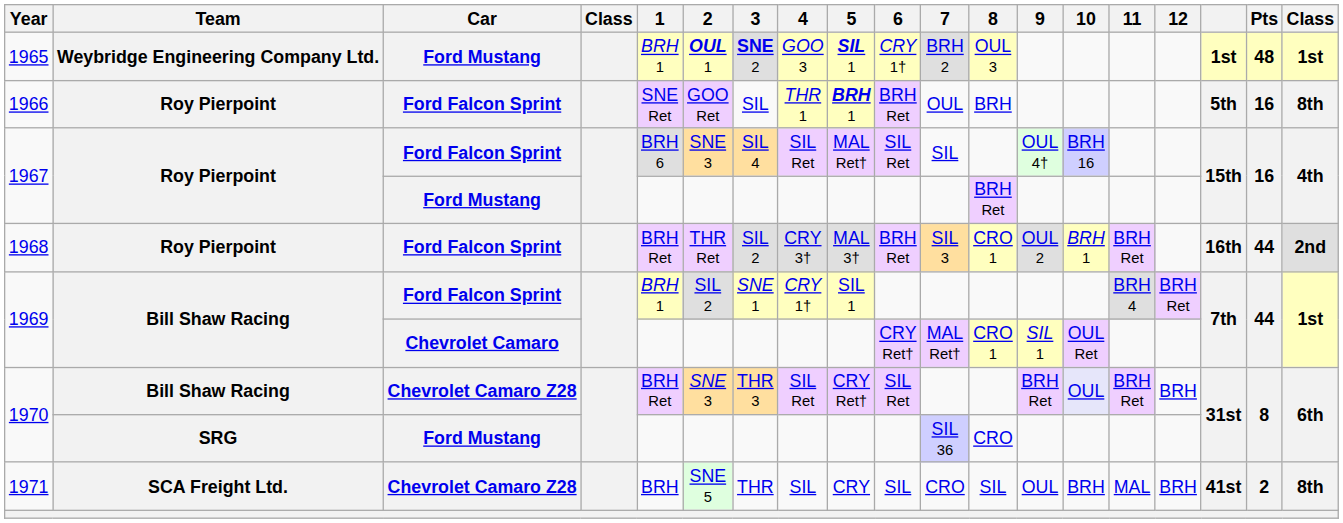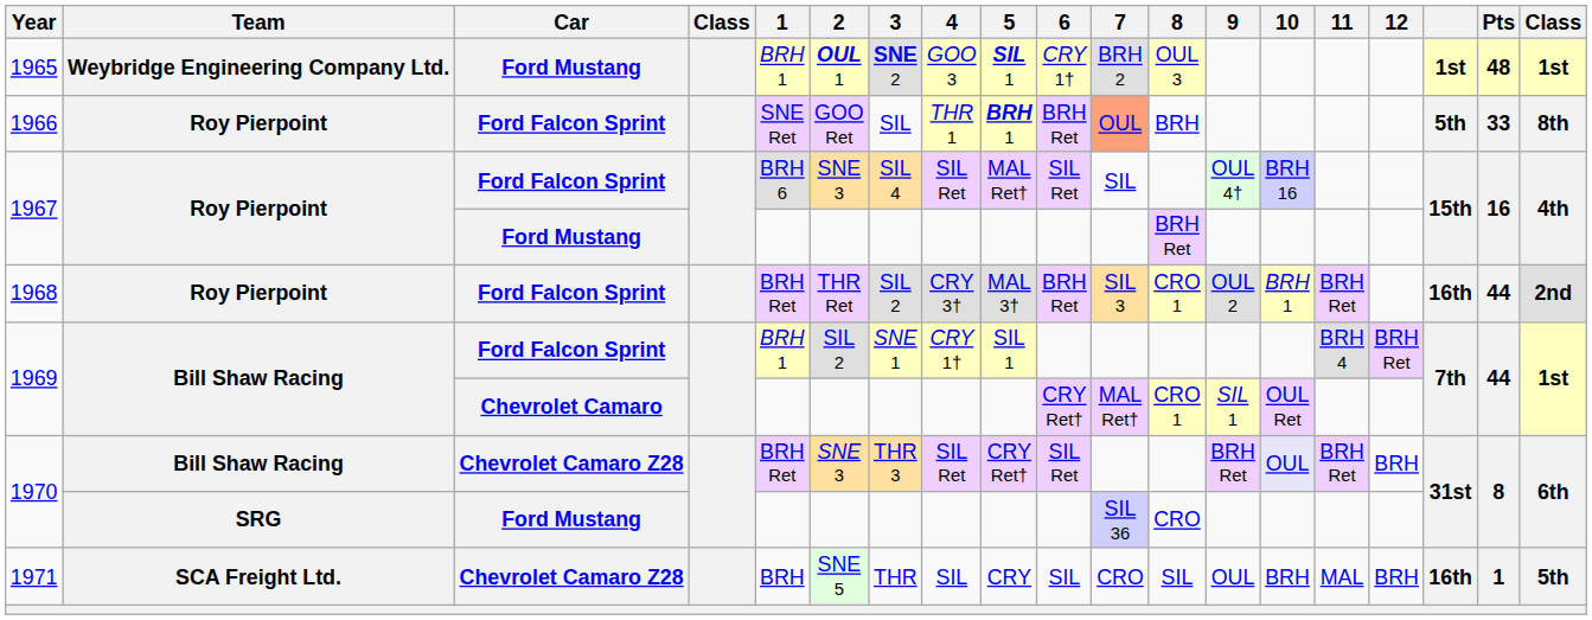 <table class="wikitable" style="text-align:center; font-size:85%">
 <tr>
 <th>Year</th>
 <th>Team</th>
 <th>Car</th>
 <th>Class</th>
 <th>1</th>
 <th>2</th>
 <th>3</th>
 <th>4</th>
 <th>5</th>
 <th>6</th>
 <th>7</th>
 <th>8</th>
 <th>9</th>
 <th>10</th>
 <th>11</th>
 <th>12</th>
 <th></th>
 <th>Pts</th>
 <th>Class</th>
 </tr>
 <tr>
 <td><a href='#'>1965</a></td>
 <th>Weybridge Engineering Company Ltd.</th>
 <th><a href='#'>Ford Mustang</a></th>
 <th><span></span></th>
 <td style="background:#FFFFBF;"><em><a href='#'>BRH</a></em><br><small>1</small></td>
 <td style="background:#FFFFBF;"><strong><em><a href='#'>OUL</a></em></strong><br><small>1</small></td>
 <td style="background:#DFDFDF;"><strong><a href='#'>SNE</a></strong><br><small>2</small></td>
 <td style="background:#FFFFBF;"><em><a href='#'>GOO</a></em><br><small>3</small></td>
 <td style="background:#FFFFBF;"><strong><em><a href='#'>SIL</a></em></strong><br><small>1</small></td>
 <td style="background:#FFFFBF;"><em><a href='#'>CRY</a></em><br><small>1†</small></td>
 <td style="background:#DFDFDF;"><a href='#'>BRH</a><br><small>2</small></td>
 <td style="background:#FFFFBF;"><a href='#'>OUL</a><br><small>3</small></td>
 <td></td>
 <td></td>
 <td></td>
 <td></td>
 <td style="background:#FFFFBF;"><strong>1st</strong></td>
 <td style="background:#FFFFBF;"><strong>48</strong></td>
 <td style="background:#FFFFBF;"><strong>1st</strong></td>
 </tr>
 <tr>
 <td><a href='#'>1966</a></td>
 <th>Roy Pierpoint</th>
 <th><a href='#'>Ford Falcon Sprint</a></th>
 <th><span></span></th>
 <td style="background:#EFCFFF;"><a href='#'>SNE</a><br><small>Ret</small></td>
 <td style="background:#EFCFFF;"><a href='#'>GOO</a><br><small>Ret</small></td>
 <td><a href='#'>SIL</a></td>
 <td style="background:#FFFFBF;"><em><a href='#'>THR</a></em><br><small>1</small></td>
 <td style="background:#FFFFBF;"><strong><em><a href='#'>BRH</a></em></strong><br><small>1</small></td>
 <td style="background:#EFCFFF;"><a href='#'>BRH</a><br><small>Ret</small></td>
-<td><a href='#'>OUL</a></td>
+<td style="background: lightsalmon;"><a href='#'>OUL</a></td>
 <td><a href='#'>BRH</a></td>
 <td></td>
 <td></td>
 <td></td>
 <td></td>
 <th>5th</th>
-<th>16</th>
+<th>33</th>
 <th>8th</th>
 </tr>
 <tr>
 <td rowspan=2><a href='#'>1967</a></td>
 <th rowspan=2>Roy Pierpoint</th>
 <th><a href='#'>Ford Falcon Sprint</a></th>
 <th rowspan=2><span></span></th>
 <td style="background:#DFDFDF;"><a href='#'>BRH</a><br><small>6</small></td>
 <td style="background:#FFDF9F;"><a href='#'>SNE</a><br><small>3</small></td>
 <td style="background:#FFDF9F;"><a href='#'>SIL</a><br><small>4</small></td>
 <td style="background:#EFCFFF;"><a href='#'>SIL</a><br><small>Ret</small></td>
 <td style="background:#EFCFFF;"><a href='#'>MAL</a><br><small>Ret†</small></td>
 <td style="background:#EFCFFF;"><a href='#'>SIL</a><br><small>Ret</small></td>
 <td><a href='#'>SIL</a></td>
 <td></td>
 <td style="background:#DFFFDF;"><a href='#'>OUL</a><br><small>4†</small></td>
 <td style="background:#CFCFFF;"><a href='#'>BRH</a><br><small>16</small></td>
 <td></td>
 <td></td>
 <th rowspan=2>15th</th>
 <th rowspan=2>16</th>
 <th rowspan=2>4th</th>
 </tr>
 <tr>
 <th><a href='#'>Ford Mustang</a></th>
 <td></td>
 <td></td>
 <td></td>
 <td></td>
 <td></td>
 <td></td>
 <td></td>
 <td style="background:#EFCFFF;"><a href='#'>BRH</a><br><small>Ret</small></td>
 <td></td>
 <td></td>
 <td></td>
 <td></td>
 </tr>
 <tr>
 <td><a href='#'>1968</a></td>
 <th>Roy Pierpoint</th>
 <th><a href='#'>Ford Falcon Sprint</a></th>
 <th><span></span></th>
 <td style="background:#EFCFFF;"><a href='#'>BRH</a><br><small>Ret</small></td>
 <td style="background:#EFCFFF;"><a href='#'>THR</a><br><small>Ret</small></td>
 <td style="background:#DFDFDF;"><a href='#'>SIL</a><br><small>2</small></td>
 <td style="background:#DFDFDF;"><a href='#'>CRY</a><br><small>3†</small></td>
 <td style="background:#DFDFDF;"><a href='#'>MAL</a><br><small>3†</small></td>
 <td style="background:#EFCFFF;"><a href='#'>BRH</a><br><small>Ret</small></td>
 <td style="background:#FFDF9F;"><a href='#'>SIL</a><br><small>3</small></td>
 <td style="background:#FFFFBF;"><a href='#'>CRO</a><br><small>1</small></td>
 <td style="background:#DFDFDF;"><a href='#'>OUL</a><br><small>2</small></td>
 <td style="background:#FFFFBF;"><em><a href='#'>BRH</a></em><br><small>1</small></td>
 <td style="background:#EFCFFF;"><a href='#'>BRH</a><br><small>Ret</small></td>
 <td></td>
 <th>16th</th>
 <th>44</th>
 <td style="background:#DFDFDF;"><strong>2nd</strong></td>
 </tr>
 <tr>
 <td rowspan=2><a href='#'>1969</a></td>
 <th rowspan=2>Bill Shaw Racing</th>
 <th><a href='#'>Ford Falcon Sprint</a></th>
 <th rowspan=2><span></span></th>
 <td style="background:#FFFFBF;"><em><a href='#'>BRH</a></em><br><small>1</small></td>
 <td style="background:#DFDFDF;"><a href='#'>SIL</a><br><small>2</small></td>
 <td style="background:#FFFFBF;"><em><a href='#'>SNE</a></em><br><small>1</small></td>
 <td style="background:#FFFFBF;"><em><a href='#'>CRY</a></em><br><small>1†</small></td>
 <td style="background:#FFFFBF;"><a href='#'>SIL</a><br><small>1</small></td>
 <td></td>
 <td></td>
 <td></td>
 <td></td>
 <td></td>
 <td style="background:#DFDFDF;"><a href='#'>BRH</a><br><small>4</small></td>
 <td style="background:#EFCFFF;"><a href='#'>BRH</a><br><small>Ret</small></td>
 <th rowspan=2>7th</th>
 <th rowspan=2>44</th>
 <td rowspan=2 style="background:#FFFFBF;"><strong>1st</strong></td>
 </tr>
 <tr>
 <th><a href='#'>Chevrolet Camaro</a></th>
 <td></td>
 <td></td>
 <td></td>
 <td></td>
 <td></td>
 <td style="background:#EFCFFF;"><a href='#'>CRY</a><br><small>Ret†</small></td>
 <td style="background:#EFCFFF;"><a href='#'>MAL</a><br><small>Ret†</small></td>
 <td style="background:#FFFFBF;"><a href='#'>CRO</a><br><small>1</small></td>
 <td style="background:#FFFFBF;"><em><a href='#'>SIL</a></em><br><small>1</small></td>
 <td style="background:#EFCFFF;"><a href='#'>OUL</a><br><small>Ret</small></td>
 <td></td>
 <td></td>
 </tr>
 <tr>
 <td rowspan=2><a href='#'>1970</a></td>
 <th>Bill Shaw Racing</th>
 <th><a href='#'>Chevrolet Camaro Z28</a></th>
 <th rowspan=2><span></span></th>
 <td style="background:#EFCFFF;"><a href='#'>BRH</a><br><small>Ret</small></td>
 <td style="background:#FFDF9F;"><em><a href='#'>SNE</a></em><br><small>3</small></td>
 <td style="background:#FFDF9F;"><a href='#'>THR</a><br><small>3</small></td>
 <td style="background:#EFCFFF;"><a href='#'>SIL</a><br><small>Ret</small></td>
 <td style="background:#EFCFFF;"><a href='#'>CRY</a><br><small>Ret†</small></td>
 <td style="background:#EFCFFF;"><a href='#'>SIL</a><br><small>Ret</small></td>
 <td></td>
 <td></td>
 <td style="background:#EFCFFF;"><a href='#'>BRH</a><br><small>Ret</small></td>
 <td style="background: lavender;"><a href='#'>OUL</a></td>
 <td style="background:#EFCFFF;"><a href='#'>BRH</a><br><small>Ret</small></td>
 <td><a href='#'>BRH</a></td>
 <th rowspan=2>31st</th>
 <th rowspan=2>8</th>
 <th rowspan=2>6th</th>
 </tr>
 <tr>
 <th>SRG</th>
 <th><a href='#'>Ford Mustang</a></th>
 <td></td>
 <td></td>
 <td></td>
 <td></td>
 <td></td>
 <td></td>
 <td style="background:#CFCFFF;"><a href='#'>SIL</a><br><small>36</small></td>
 <td><a href='#'>CRO</a></td>
 <td></td>
 <td></td>
 <td></td>
 <td></td>
 </tr>
 <tr>
 <td><a href='#'>1971</a></td>
 <th>SCA Freight Ltd.</th>
 <th><a href='#'>Chevrolet Camaro Z28</a></th>
 <th><span></span></th>
 <td><a href='#'>BRH</a></td>
 <td style="background:#DFFFDF;"><a href='#'>SNE</a><br><small>5</small></td>
 <td><a href='#'>THR</a></td>
 <td><a href='#'>SIL</a></td>
 <td><a href='#'>CRY</a></td>
 <td><a href='#'>SIL</a></td>
 <td><a href='#'>CRO</a></td>
 <td><a href='#'>SIL</a></td>
 <td><a href='#'>OUL</a></td>
 <td><a href='#'>BRH</a></td>
 <td><a href='#'>MAL</a></td>
 <td><a href='#'>BRH</a></td>
-<th>41st</th>
-<th>2</th>
-<th>8th</th>
+<th>16th</th>
+<th>1</th>
+<th>5th</th>
 </tr>
 <tr>
 <th colspan="19"></th>
 </tr>
 </table>
